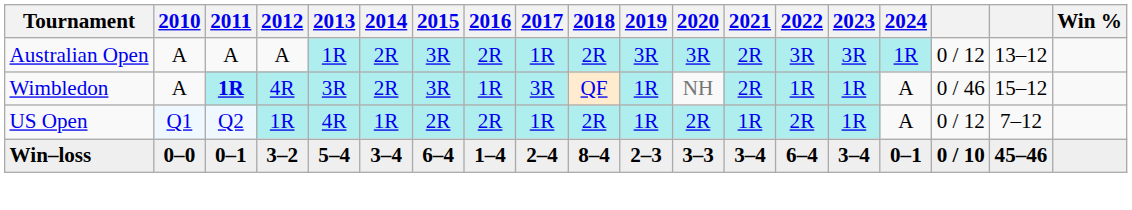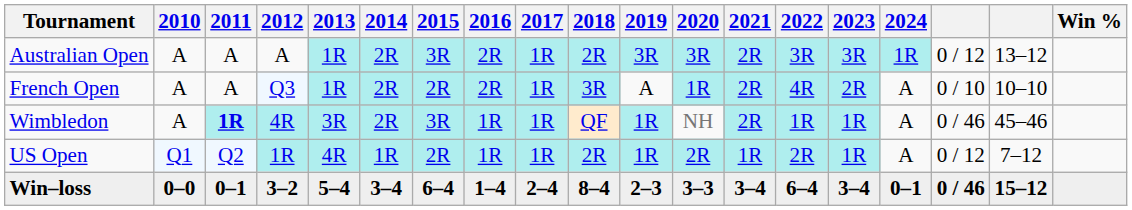 <table class="wikitable nowrap" style="text-align:center">
 <tr>
 <th>Tournament</th>
 <th><a href='#'>2010</a></th>
 <th><a href='#'>2011</a></th>
 <th><a href='#'>2012</a></th>
 <th><a href='#'>2013</a></th>
 <th><a href='#'>2014</a></th>
 <th><a href='#'>2015</a></th>
 <th><a href='#'>2016</a></th>
 <th><a href='#'>2017</a></th>
 <th><a href='#'>2018</a></th>
 <th><a href='#'>2019</a></th>
 <th><a href='#'>2020</a></th>
 <th><a href='#'>2021</a></th>
 <th><a href='#'>2022</a></th>
 <th><a href='#'>2023</a></th>
 <th><a href='#'>2024</a></th>
 <th></th>
 <th></th>
 <th>Win %</th>
 </tr>
 <tr>
 <td align="left"><a href='#'>Australian Open</a></td>
 <td>A</td>
 <td>A</td>
 <td>A</td>
 <td bgcolor="afeeee"><a href='#'>1R</a></td>
 <td bgcolor="afeeee"><a href='#'>2R</a></td>
 <td bgcolor="afeeee"><a href='#'>3R</a></td>
 <td bgcolor="afeeee"><a href='#'>2R</a></td>
 <td bgcolor="afeeee"><a href='#'>1R</a></td>
 <td bgcolor="afeeee"><a href='#'>2R</a></td>
 <td bgcolor="afeeee"><a href='#'>3R</a></td>
 <td bgcolor="afeeee"><a href='#'>3R</a></td>
 <td bgcolor="afeeee"><a href='#'>2R</a></td>
 <td bgcolor="afeeee"><a href='#'>3R</a></td>
 <td bgcolor="afeeee"><a href='#'>3R</a></td>
 <td bgcolor="afeeee"><a href='#'>1R</a></td>
 <td>0 / 12</td>
 <td>13–12</td>
 <td></td>
 </tr>
 <tr>
+<td align="left"><a href='#'>French Open</a></td>
+<td>A</td>
+<td>A</td>
+<td bgcolor="f0f8ff"><a href='#'>Q3</a></td>
+<td bgcolor="afeeee"><a href='#'>1R</a></td>
+<td bgcolor="afeeee"><a href='#'>2R</a></td>
+<td bgcolor="afeeee"><a href='#'>2R</a></td>
+<td bgcolor="afeeee"><a href='#'>2R</a></td>
+<td bgcolor="afeeee"><a href='#'>1R</a></td>
+<td bgcolor="afeeee"><a href='#'>3R</a></td>
+<td>A</td>
+<td bgcolor="afeeee"><a href='#'>1R</a></td>
+<td bgcolor="afeeee"><a href='#'>2R</a></td>
+<td bgcolor="afeeee"><a href='#'>4R</a></td>
+<td bgcolor="afeeee"><a href='#'>2R</a></td>
+<td>A</td>
+<td>0 / 10</td>
+<td>10–10</td>
+<td></td>
+</tr>
+<tr>
 <td align="left"><a href='#'>Wimbledon</a></td>
 <td>A</td>
 <td bgcolor="afeeee"><strong><a href='#'>1R</a></strong></td>
 <td bgcolor="afeeee"><a href='#'>4R</a></td>
 <td bgcolor="afeeee"><a href='#'>3R</a></td>
 <td bgcolor="afeeee"><a href='#'>2R</a></td>
 <td bgcolor="afeeee"><a href='#'>3R</a></td>
 <td bgcolor="afeeee"><a href='#'>1R</a></td>
-<td bgcolor="afeeee"><a href='#'>3R</a></td>
+<td bgcolor="afeeee"><a href='#'>1R</a></td>
 <td bgcolor="ffebcd"><a href='#'>QF</a></td>
 <td bgcolor="afeeee"><a href='#'>1R</a></td>
 <td style="color:#767676">NH</td>
 <td bgcolor="afeeee"><a href='#'>2R</a></td>
 <td bgcolor="afeeee"><a href='#'>1R</a></td>
 <td bgcolor=afeeee><a href='#'>1R</a></td>
 <td>A</td>
 <td>0 / 46</td>
-<td>15–12</td>
+<td>45–46</td>
 <td></td>
 </tr>
 <tr>
 <td align="left"><a href='#'>US Open</a></td>
 <td bgcolor="f0f8ff"><a href='#'>Q1</a></td>
 <td bgcolor="f0f8ff"><a href='#'>Q2</a></td>
 <td bgcolor="afeeee"><a href='#'>1R</a></td>
 <td bgcolor="afeeee"><a href='#'>4R</a></td>
 <td bgcolor="afeeee"><a href='#'>1R</a></td>
 <td bgcolor="afeeee"><a href='#'>2R</a></td>
-<td bgcolor="afeeee"><a href='#'>2R</a></td>
+<td bgcolor="afeeee"><a href='#'>1R</a></td>
 <td bgcolor="afeeee"><a href='#'>1R</a></td>
 <td bgcolor="afeeee"><a href='#'>2R</a></td>
 <td bgcolor="afeeee"><a href='#'>1R</a></td>
 <td bgcolor=afeeee><a href='#'>2R</a></td>
 <td bgcolor="afeeee"><a href='#'>1R</a></td>
 <td bgcolor="afeeee"><a href='#'>2R</a></td>
 <td bgcolor=afeeee><a href='#'>1R</a></td>
 <td>A</td>
 <td>0 / 12</td>
 <td>7–12</td>
 <td></td>
 </tr>
 <tr style="background:#efefef;font-weight:bold">
 <td align="left">Win–loss</td>
 <td>0–0</td>
 <td>0–1</td>
 <td>3–2</td>
 <td>5–4</td>
 <td>3–4</td>
 <td>6–4</td>
 <td>1–4</td>
 <td>2–4</td>
 <td>8–4</td>
 <td>2–3</td>
 <td>3–3</td>
 <td>3–4</td>
 <td>6–4</td>
 <td>3–4</td>
 <td>0–1</td>
-<td>0 / 10</td>
-<td>45–46</td>
+<td>0 / 46</td>
+<td>15–12</td>
 <td></td>
 </tr>
 </table>
